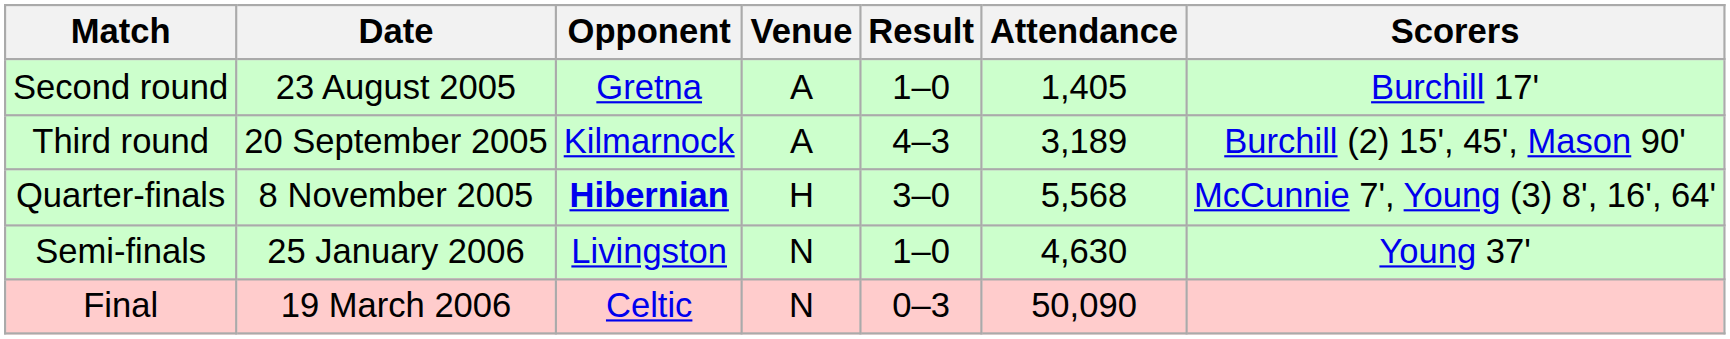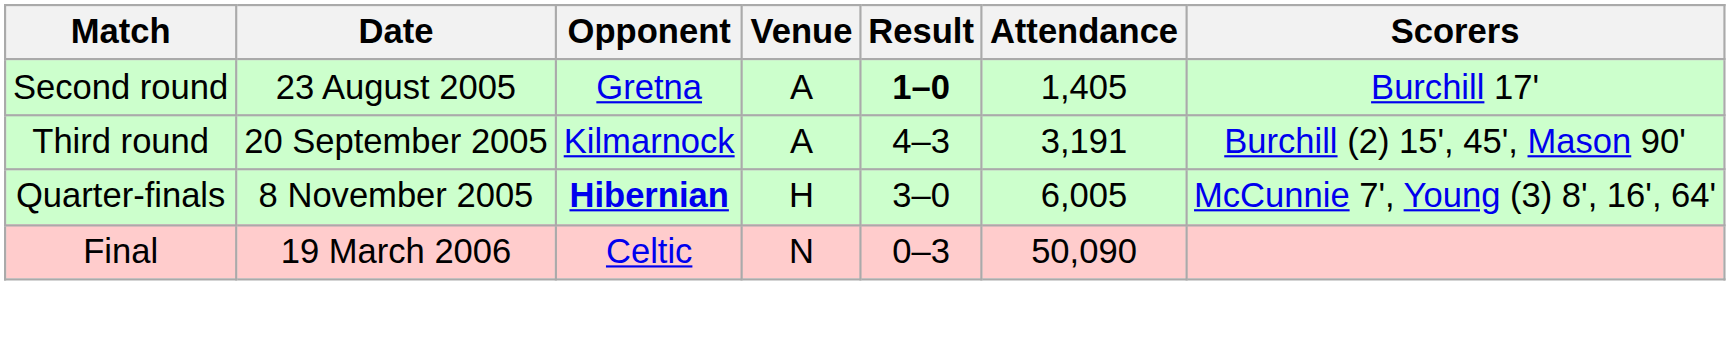 <table class="wikitable" style="font-size:100%; text-align:center">
 <tr>
 <th>Match</th>
 <th>Date</th>
 <th>Opponent</th>
 <th>Venue</th>
 <th>Result</th>
 <th>Attendance</th>
 <th>Scorers</th>
 </tr>
 <tr style="background: #CCFFCC;">
 <td>Second round</td>
 <td>23 August 2005</td>
 <td><a href='#'>Gretna</a></td>
 <td>A</td>
-<td>1–0</td>
+<td><strong>1–0</strong></td>
 <td>1,405</td>
 <td><a href='#'>Burchill</a> 17'</td>
 </tr>
 <tr style="background: #CCFFCC;">
 <td>Third round</td>
 <td>20 September 2005</td>
 <td><a href='#'>Kilmarnock</a></td>
 <td>A</td>
 <td>4–3</td>
-<td>3,189</td>
+<td>3,191</td>
 <td><a href='#'>Burchill</a> (2) 15', 45', <a href='#'>Mason</a> 90'</td>
 </tr>
 <tr style="background: #CCFFCC;">
 <td>Quarter-finals</td>
 <td>8 November 2005</td>
 <td><strong><a href='#'>Hibernian</a></strong></td>
 <td>H</td>
 <td>3–0</td>
-<td>5,568</td>
+<td>6,005</td>
 <td><a href='#'>McCunnie</a> 7', <a href='#'>Young</a> (3) 8', 16', 64'</td>
-</tr>
-<tr style="background: #CCFFCC;">
-<td>Semi-finals</td>
-<td>25 January 2006</td>
-<td><a href='#'>Livingston</a></td>
-<td>N</td>
-<td>1–0</td>
-<td>4,630</td>
-<td><a href='#'>Young</a> 37'</td>
 </tr>
 <tr style="background: #FFCCCC;">
 <td>Final</td>
 <td>19 March 2006</td>
 <td><a href='#'>Celtic</a></td>
 <td>N</td>
 <td>0–3</td>
 <td>50,090</td>
 <td></td>
 </tr>
 </table>
